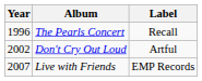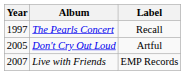 <table class="wikitable">
 <tr>
 <th>Year</th>
 <th>Album</th>
 <th>Label</th>
 </tr>
 <tr>
-<td style="text-align:center;">1996</td>
+<td style="text-align:center;">1997</td>
 <td><em><a href='#'>The Pearls Concert</a></em></td>
 <td style="text-align:center;">Recall</td>
 </tr>
 <tr>
-<td style="text-align:center;">2002</td>
+<td style="text-align:center;">2005</td>
 <td><em><a href='#'>Don't Cry Out Loud</a></em></td>
 <td style="text-align:center;">Artful</td>
 </tr>
 <tr>
 <td style="text-align:center;">2007</td>
 <td><em>Live with Friends</em></td>
 <td style="text-align:center;">EMP Records</td>
 </tr>
 </table>
